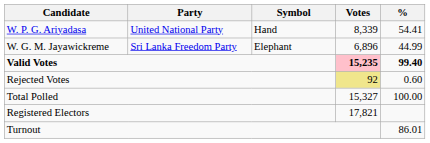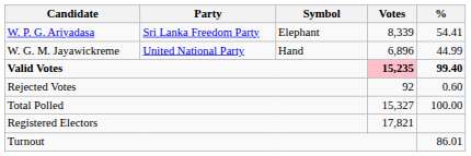 <table class="wikitable" border="1" style="text-align:right;">
 <tr>
 <th align=left width="180">Candidate</th>
 <th align=left width="180">Party</th>
 <th align=left width="120">Symbol</th>
 <th align=left width="60">Votes</th>
 <th align=left width="60">%</th>
 </tr>
 <tr>
 <td align=left><a href='#'>W. P. G. Ariyadasa</a></td>
-<td align=left><a href='#'>United National Party</a></td>
-<td align=left>Hand</td>
+<td align=left><a href='#'>Sri Lanka Freedom Party</a></td>
+<td align=left>Elephant</td>
 <td align=right>8,339</td>
 <td align=right>54.41</td>
 </tr>
 <tr>
 <td align=left>W. G. M. Jayawickreme</td>
-<td align=left><a href='#'>Sri Lanka Freedom Party</a></td>
-<td align=left>Elephant</td>
+<td align=left><a href='#'>United National Party</a></td>
+<td align=left>Hand</td>
 <td align=right>6,896</td>
 <td align=right>44.99</td>
 </tr>
 <tr>
 <td align=left colspan=3><strong>Valid Votes</strong></td>
 <td align=right style="background: pink;"><strong>15,235</strong></td>
 <td align=right><strong>99.40</strong></td>
 </tr>
 <tr>
 <td align=left colspan=3>Rejected Votes</td>
-<td align=right style="background: khaki;">92</td>
+<td align=right>92</td>
 <td align=right>0.60</td>
 </tr>
 <tr>
 <td align=left colspan=3>Total Polled</td>
 <td align=right>15,327</td>
 <td align=right>100.00</td>
 </tr>
 <tr>
 <td align=left colspan=3>Registered Electors</td>
 <td align=right>17,821</td>
 <td align=right></td>
 </tr>
 <tr>
 <td align=left colspan=4>Turnout</td>
 <td align=right>86.01</td>
 </tr>
 </table>
